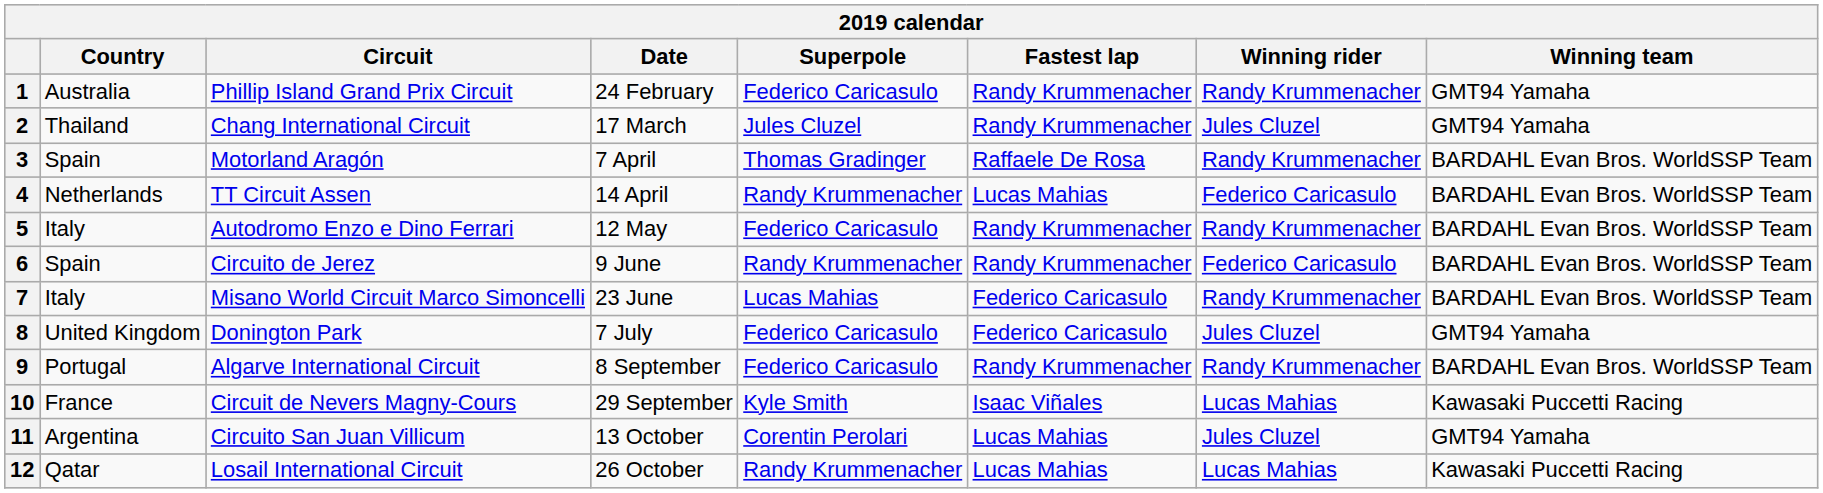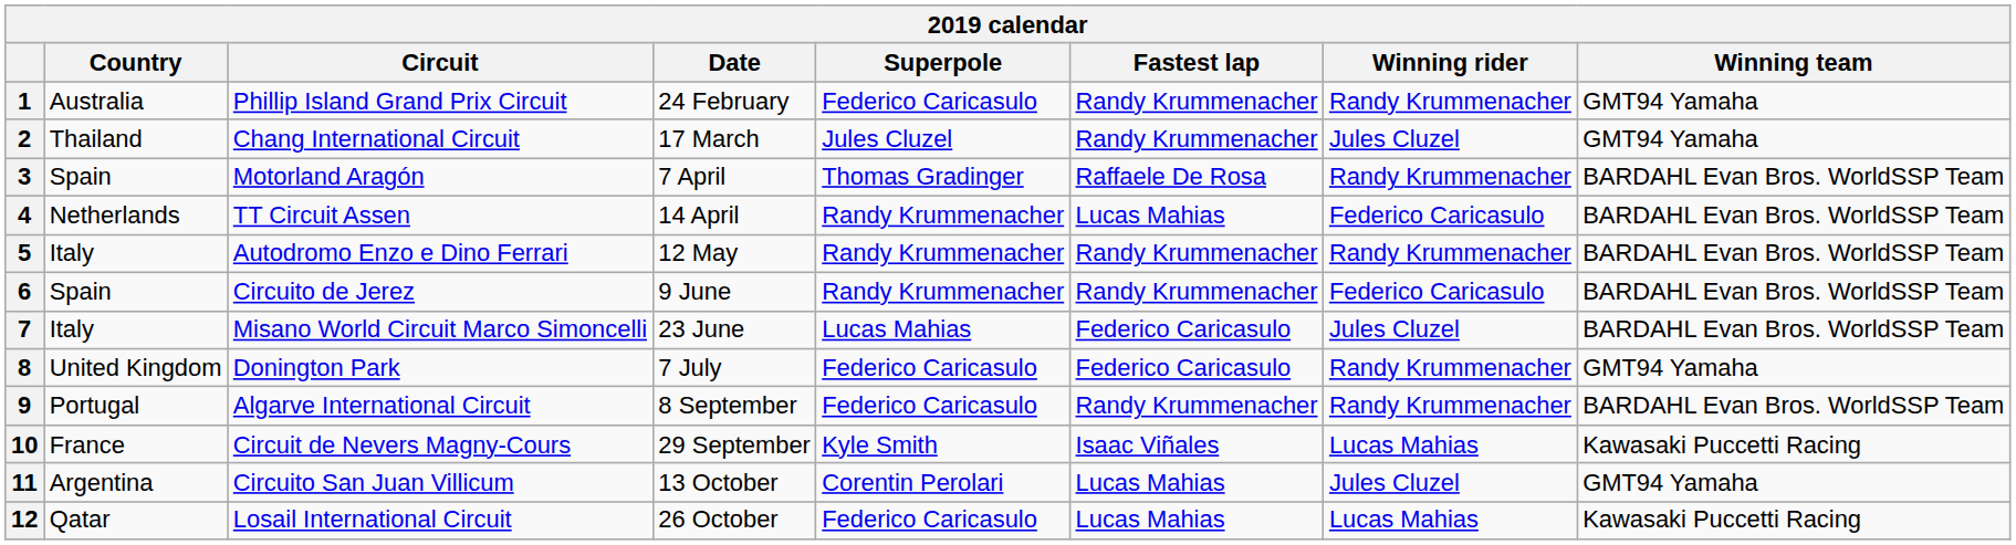 <table class="wikitable" style="font-size: 85%;">
 <tr>
 <th colspan=8>2019 calendar</th>
 </tr>
 <tr>
 <th></th>
 <th>Country</th>
 <th>Circuit</th>
 <th>Date</th>
 <th>Superpole</th>
 <th>Fastest lap</th>
 <th>Winning rider</th>
 <th>Winning team</th>
 </tr>
 <tr>
 <th>1</th>
 <td> Australia</td>
 <td><a href='#'>Phillip Island Grand Prix Circuit</a></td>
 <td>24 February</td>
 <td> <a href='#'>Federico Caricasulo</a></td>
 <td> <a href='#'>Randy Krummenacher</a></td>
 <td> <a href='#'>Randy Krummenacher</a></td>
 <td>GMT94 Yamaha</td>
 </tr>
 <tr>
 <th>2</th>
 <td> Thailand</td>
 <td><a href='#'>Chang International Circuit</a></td>
 <td>17 March</td>
 <td> <a href='#'>Jules Cluzel</a></td>
 <td> <a href='#'>Randy Krummenacher</a></td>
 <td> <a href='#'>Jules Cluzel</a></td>
 <td>GMT94 Yamaha</td>
 </tr>
 <tr>
 <th>3</th>
 <td> Spain</td>
 <td><a href='#'>Motorland Aragón</a></td>
 <td>7 April</td>
 <td> <a href='#'>Thomas Gradinger</a></td>
 <td> <a href='#'>Raffaele De Rosa</a></td>
 <td> <a href='#'>Randy Krummenacher</a></td>
 <td>BARDAHL Evan Bros. WorldSSP Team</td>
 </tr>
 <tr>
 <th>4</th>
 <td> Netherlands</td>
 <td><a href='#'>TT Circuit Assen</a></td>
 <td>14 April</td>
 <td> <a href='#'>Randy Krummenacher</a></td>
 <td> <a href='#'>Lucas Mahias</a></td>
 <td> <a href='#'>Federico Caricasulo</a></td>
 <td>BARDAHL Evan Bros. WorldSSP Team</td>
 </tr>
 <tr>
 <th>5</th>
 <td> Italy</td>
 <td><a href='#'>Autodromo Enzo e Dino Ferrari</a></td>
 <td>12 May</td>
-<td> <a href='#'>Federico Caricasulo</a></td>
+<td> <a href='#'>Randy Krummenacher</a></td>
 <td> <a href='#'>Randy Krummenacher</a></td>
 <td> <a href='#'>Randy Krummenacher</a></td>
 <td>BARDAHL Evan Bros. WorldSSP Team</td>
 </tr>
 <tr>
 <th>6</th>
 <td> Spain</td>
 <td><a href='#'>Circuito de Jerez</a></td>
 <td>9 June</td>
 <td> <a href='#'>Randy Krummenacher</a></td>
 <td> <a href='#'>Randy Krummenacher</a></td>
 <td> <a href='#'>Federico Caricasulo</a></td>
 <td>BARDAHL Evan Bros. WorldSSP Team</td>
 </tr>
 <tr>
 <th>7</th>
 <td> Italy</td>
 <td><a href='#'>Misano World Circuit Marco Simoncelli</a></td>
 <td>23 June</td>
 <td> <a href='#'>Lucas Mahias</a></td>
 <td> <a href='#'>Federico Caricasulo</a></td>
-<td> <a href='#'>Randy Krummenacher</a></td>
+<td> <a href='#'>Jules Cluzel</a></td>
 <td>BARDAHL Evan Bros. WorldSSP Team</td>
 </tr>
 <tr>
 <th>8</th>
 <td> United Kingdom</td>
 <td><a href='#'>Donington Park</a></td>
 <td>7 July</td>
 <td> <a href='#'>Federico Caricasulo</a></td>
 <td> <a href='#'>Federico Caricasulo</a></td>
-<td> <a href='#'>Jules Cluzel</a></td>
+<td> <a href='#'>Randy Krummenacher</a></td>
 <td>GMT94 Yamaha</td>
 </tr>
 <tr>
 <th>9</th>
 <td> Portugal</td>
 <td><a href='#'>Algarve International Circuit</a></td>
 <td>8 September</td>
 <td> <a href='#'>Federico Caricasulo</a></td>
 <td> <a href='#'>Randy Krummenacher</a></td>
 <td> <a href='#'>Randy Krummenacher</a></td>
 <td>BARDAHL Evan Bros. WorldSSP Team</td>
 </tr>
 <tr>
 <th>10</th>
 <td> France</td>
 <td><a href='#'>Circuit de Nevers Magny-Cours</a></td>
 <td>29 September</td>
 <td> <a href='#'>Kyle Smith</a></td>
 <td> <a href='#'>Isaac Viñales</a></td>
 <td> <a href='#'>Lucas Mahias</a></td>
 <td>Kawasaki Puccetti Racing</td>
 </tr>
 <tr>
 <th>11</th>
 <td> Argentina</td>
 <td><a href='#'>Circuito San Juan Villicum</a></td>
 <td>13 October</td>
 <td> <a href='#'>Corentin Perolari</a></td>
 <td> <a href='#'>Lucas Mahias</a></td>
 <td> <a href='#'>Jules Cluzel</a></td>
 <td>GMT94 Yamaha</td>
 </tr>
 <tr>
 <th>12</th>
 <td> Qatar</td>
 <td><a href='#'>Losail International Circuit</a></td>
 <td>26 October</td>
-<td> <a href='#'>Randy Krummenacher</a></td>
+<td> <a href='#'>Federico Caricasulo</a></td>
 <td> <a href='#'>Lucas Mahias</a></td>
 <td> <a href='#'>Lucas Mahias</a></td>
 <td>Kawasaki Puccetti Racing</td>
 </tr>
 </table>
